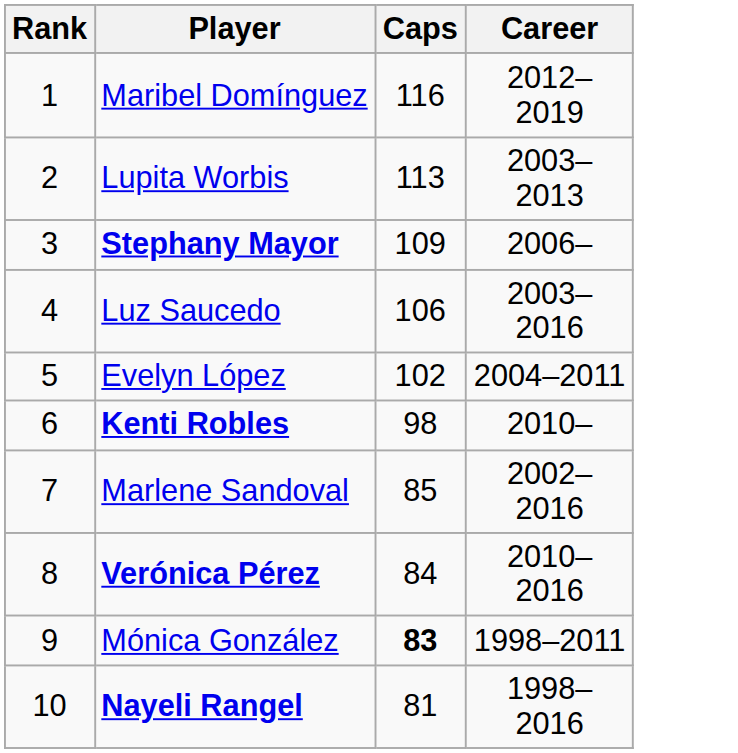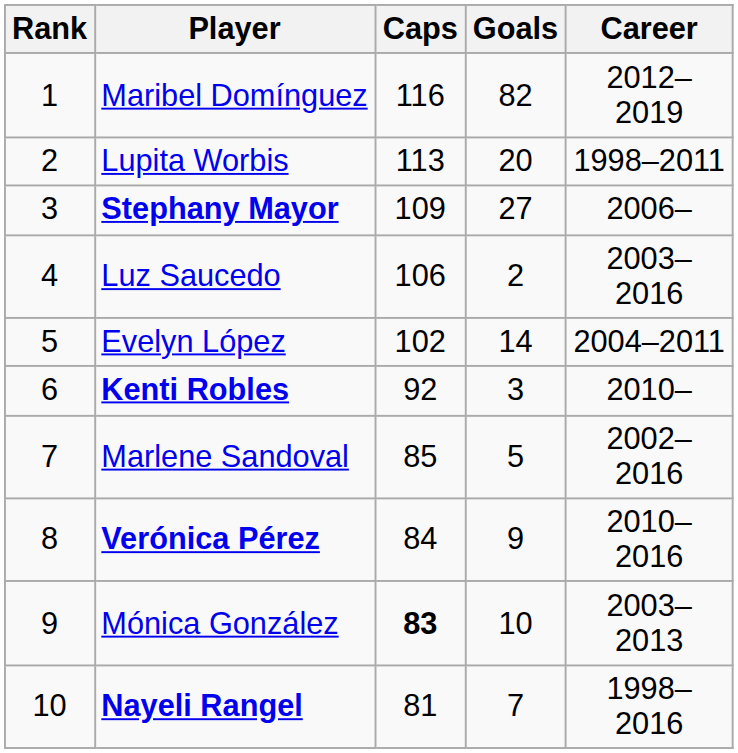 <table class="wikitable sortable" style=text-align:center;">
 <tr>
 <th width=35>Rank</th>
 <th>Player</th>
 <th width=40>Caps</th>
+<th width=40>Goals</th>
 <th width=80>Career</th>
 </tr>
 <tr>
 <td>1</td>
 <td align=left><a href='#'>Maribel Domínguez</a></td>
 <td>116</td>
+<td>82</td>
 <td>2012–2019</td>
 </tr>
 <tr>
 <td>2</td>
 <td align=left><a href='#'>Lupita Worbis</a></td>
 <td>113</td>
-<td>2003–2013</td>
+<td>20</td>
+<td>1998–2011</td>
 </tr>
 <tr>
 <td>3</td>
 <td align=left><strong><a href='#'>Stephany Mayor</a></strong></td>
 <td>109</td>
+<td>27</td>
 <td>2006–</td>
 </tr>
 <tr>
 <td>4</td>
 <td align=left><a href='#'>Luz Saucedo</a></td>
 <td>106</td>
+<td>2</td>
 <td>2003–2016</td>
 </tr>
 <tr>
 <td>5</td>
 <td align=left><a href='#'>Evelyn López</a></td>
 <td>102</td>
+<td>14</td>
 <td>2004–2011</td>
 </tr>
 <tr>
 <td>6</td>
 <td align=left><strong><a href='#'>Kenti Robles</a></strong></td>
-<td>98</td>
+<td>92</td>
+<td>3</td>
 <td>2010–</td>
 </tr>
 <tr>
 <td>7</td>
 <td align=left><a href='#'>Marlene Sandoval</a></td>
 <td>85</td>
+<td>5</td>
 <td>2002–2016</td>
 </tr>
 <tr>
 <td>8</td>
 <td align=left><strong><a href='#'>Verónica Pérez</a></strong></td>
 <td>84</td>
+<td>9</td>
 <td>2010–2016</td>
 </tr>
 <tr>
 <td>9</td>
 <td align=left><a href='#'>Mónica González</a></td>
 <td><strong>83</strong></td>
-<td>1998–2011</td>
+<td>10</td>
+<td>2003–2013</td>
 </tr>
 <tr>
 <td>10</td>
 <td align=left><strong><a href='#'>Nayeli Rangel</a></strong></td>
 <td>81</td>
+<td>7</td>
 <td>1998–2016</td>
 </tr>
 </table>
